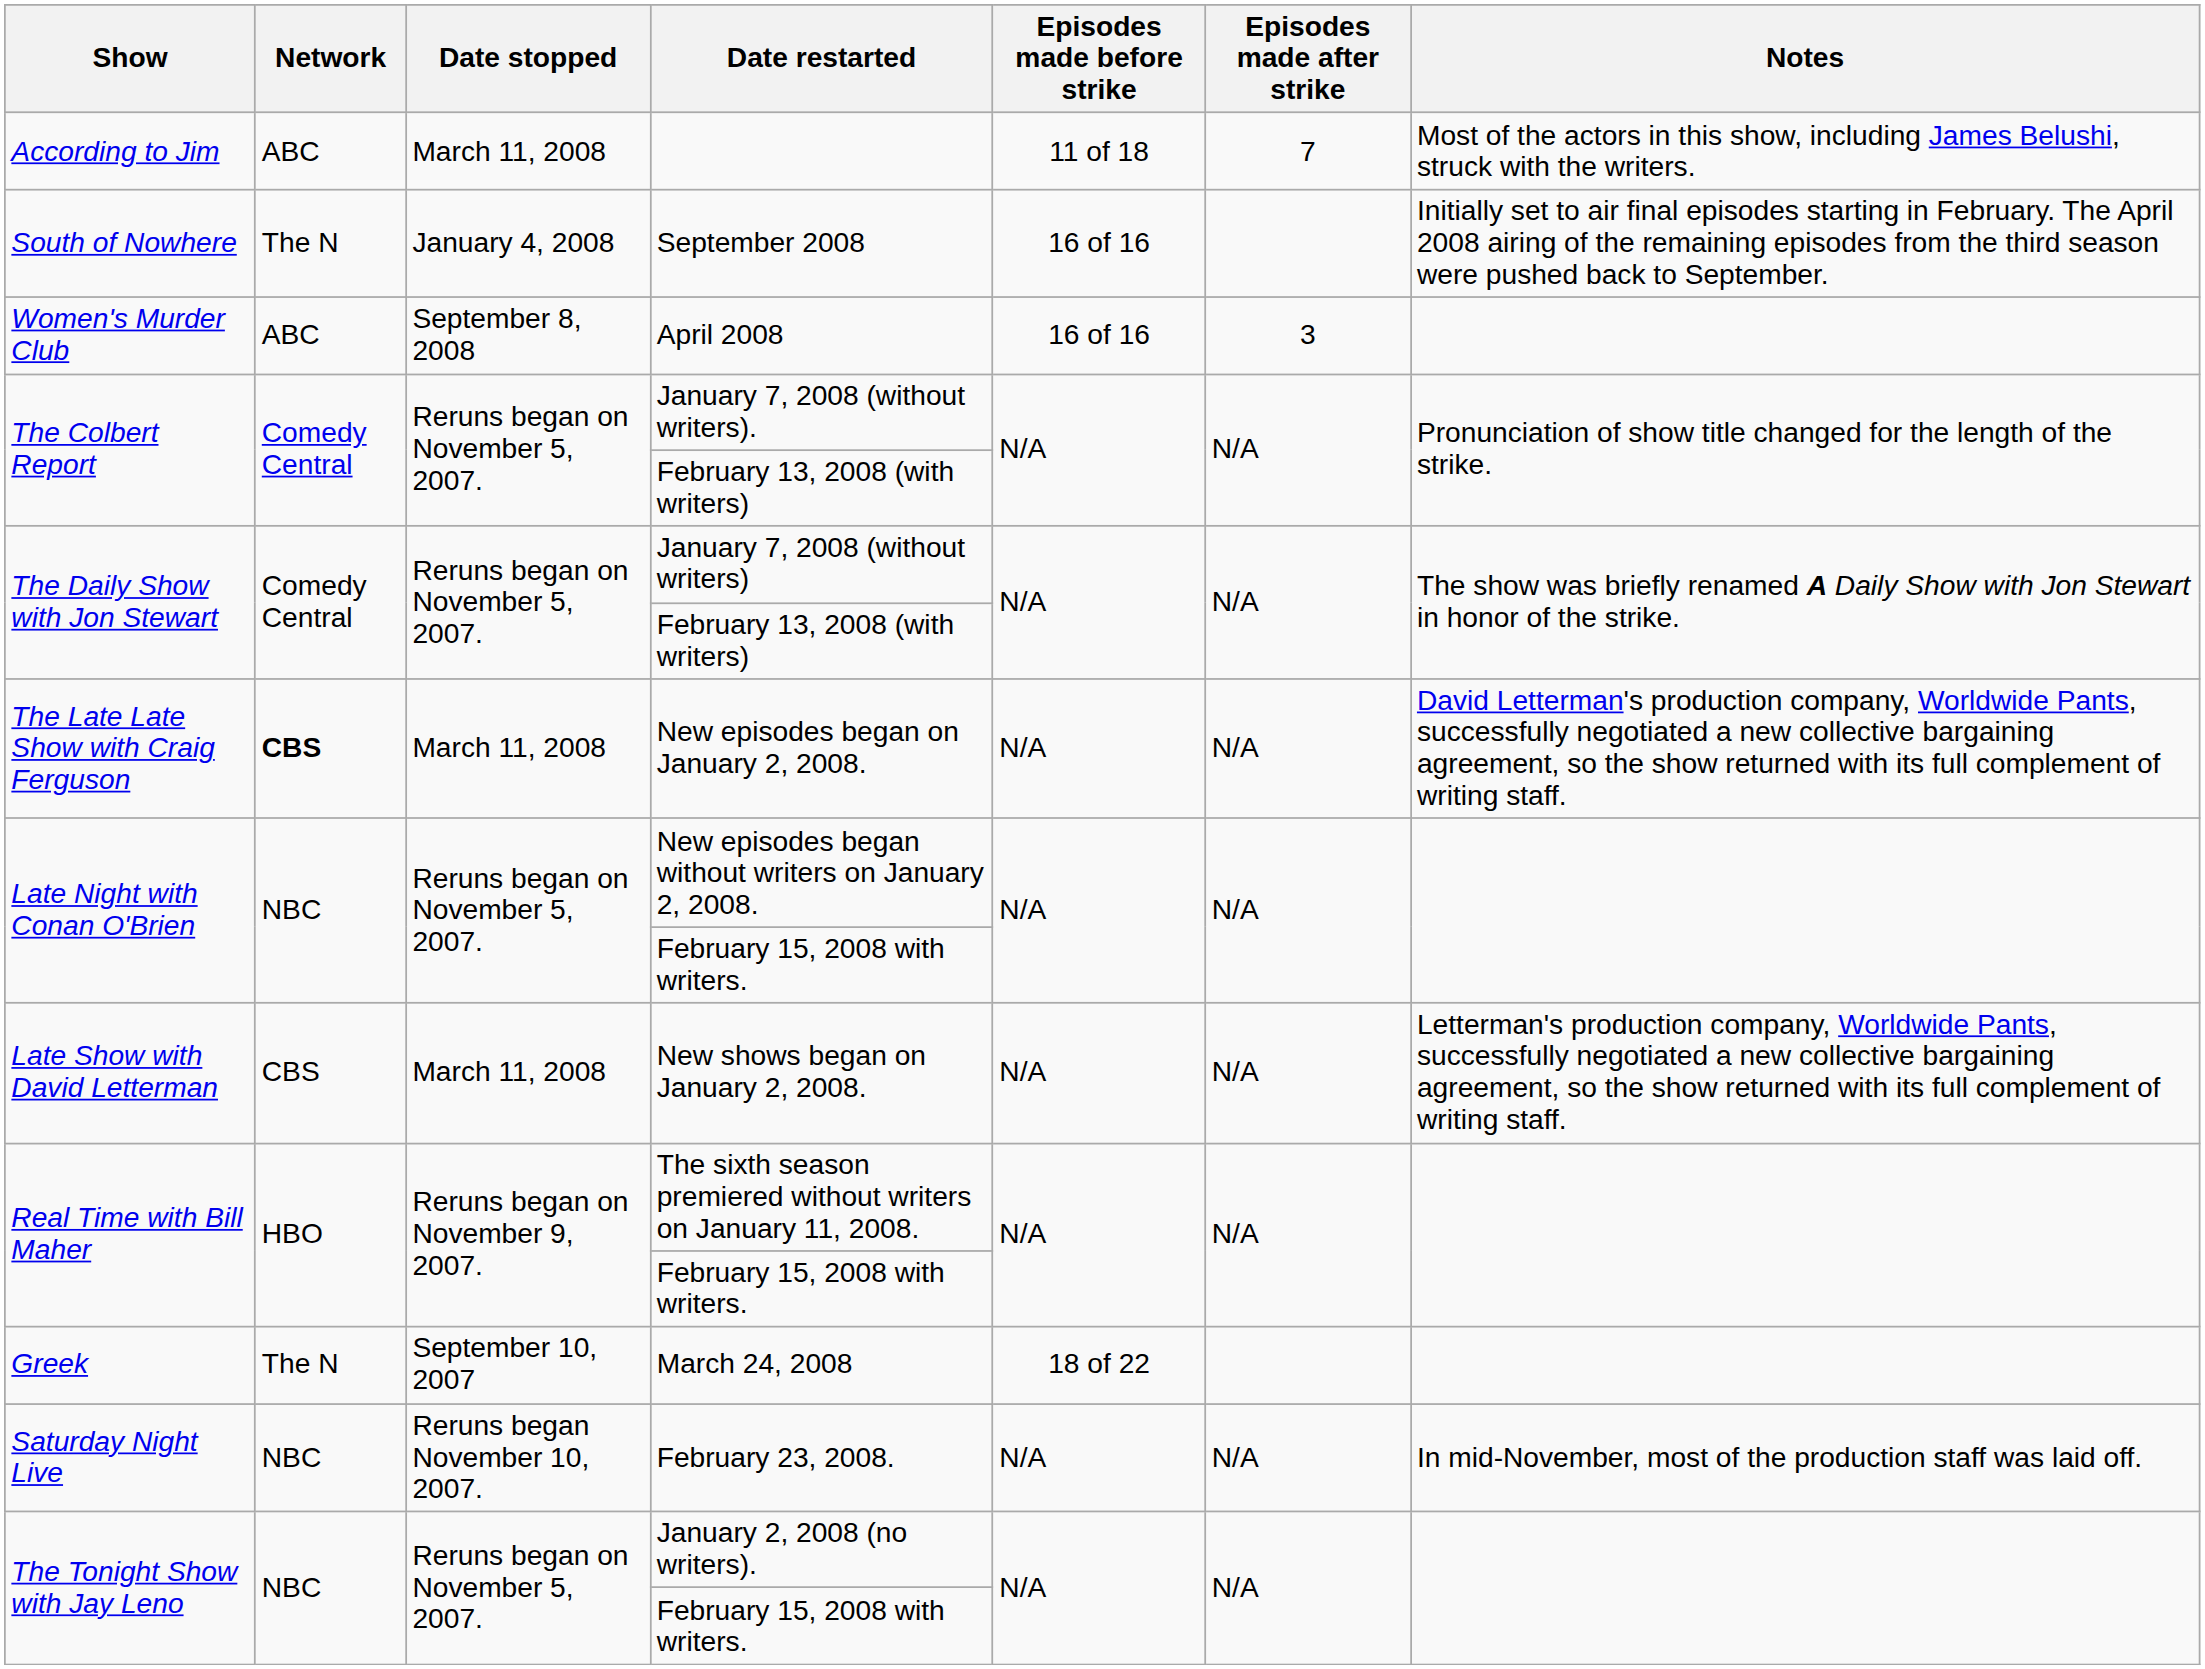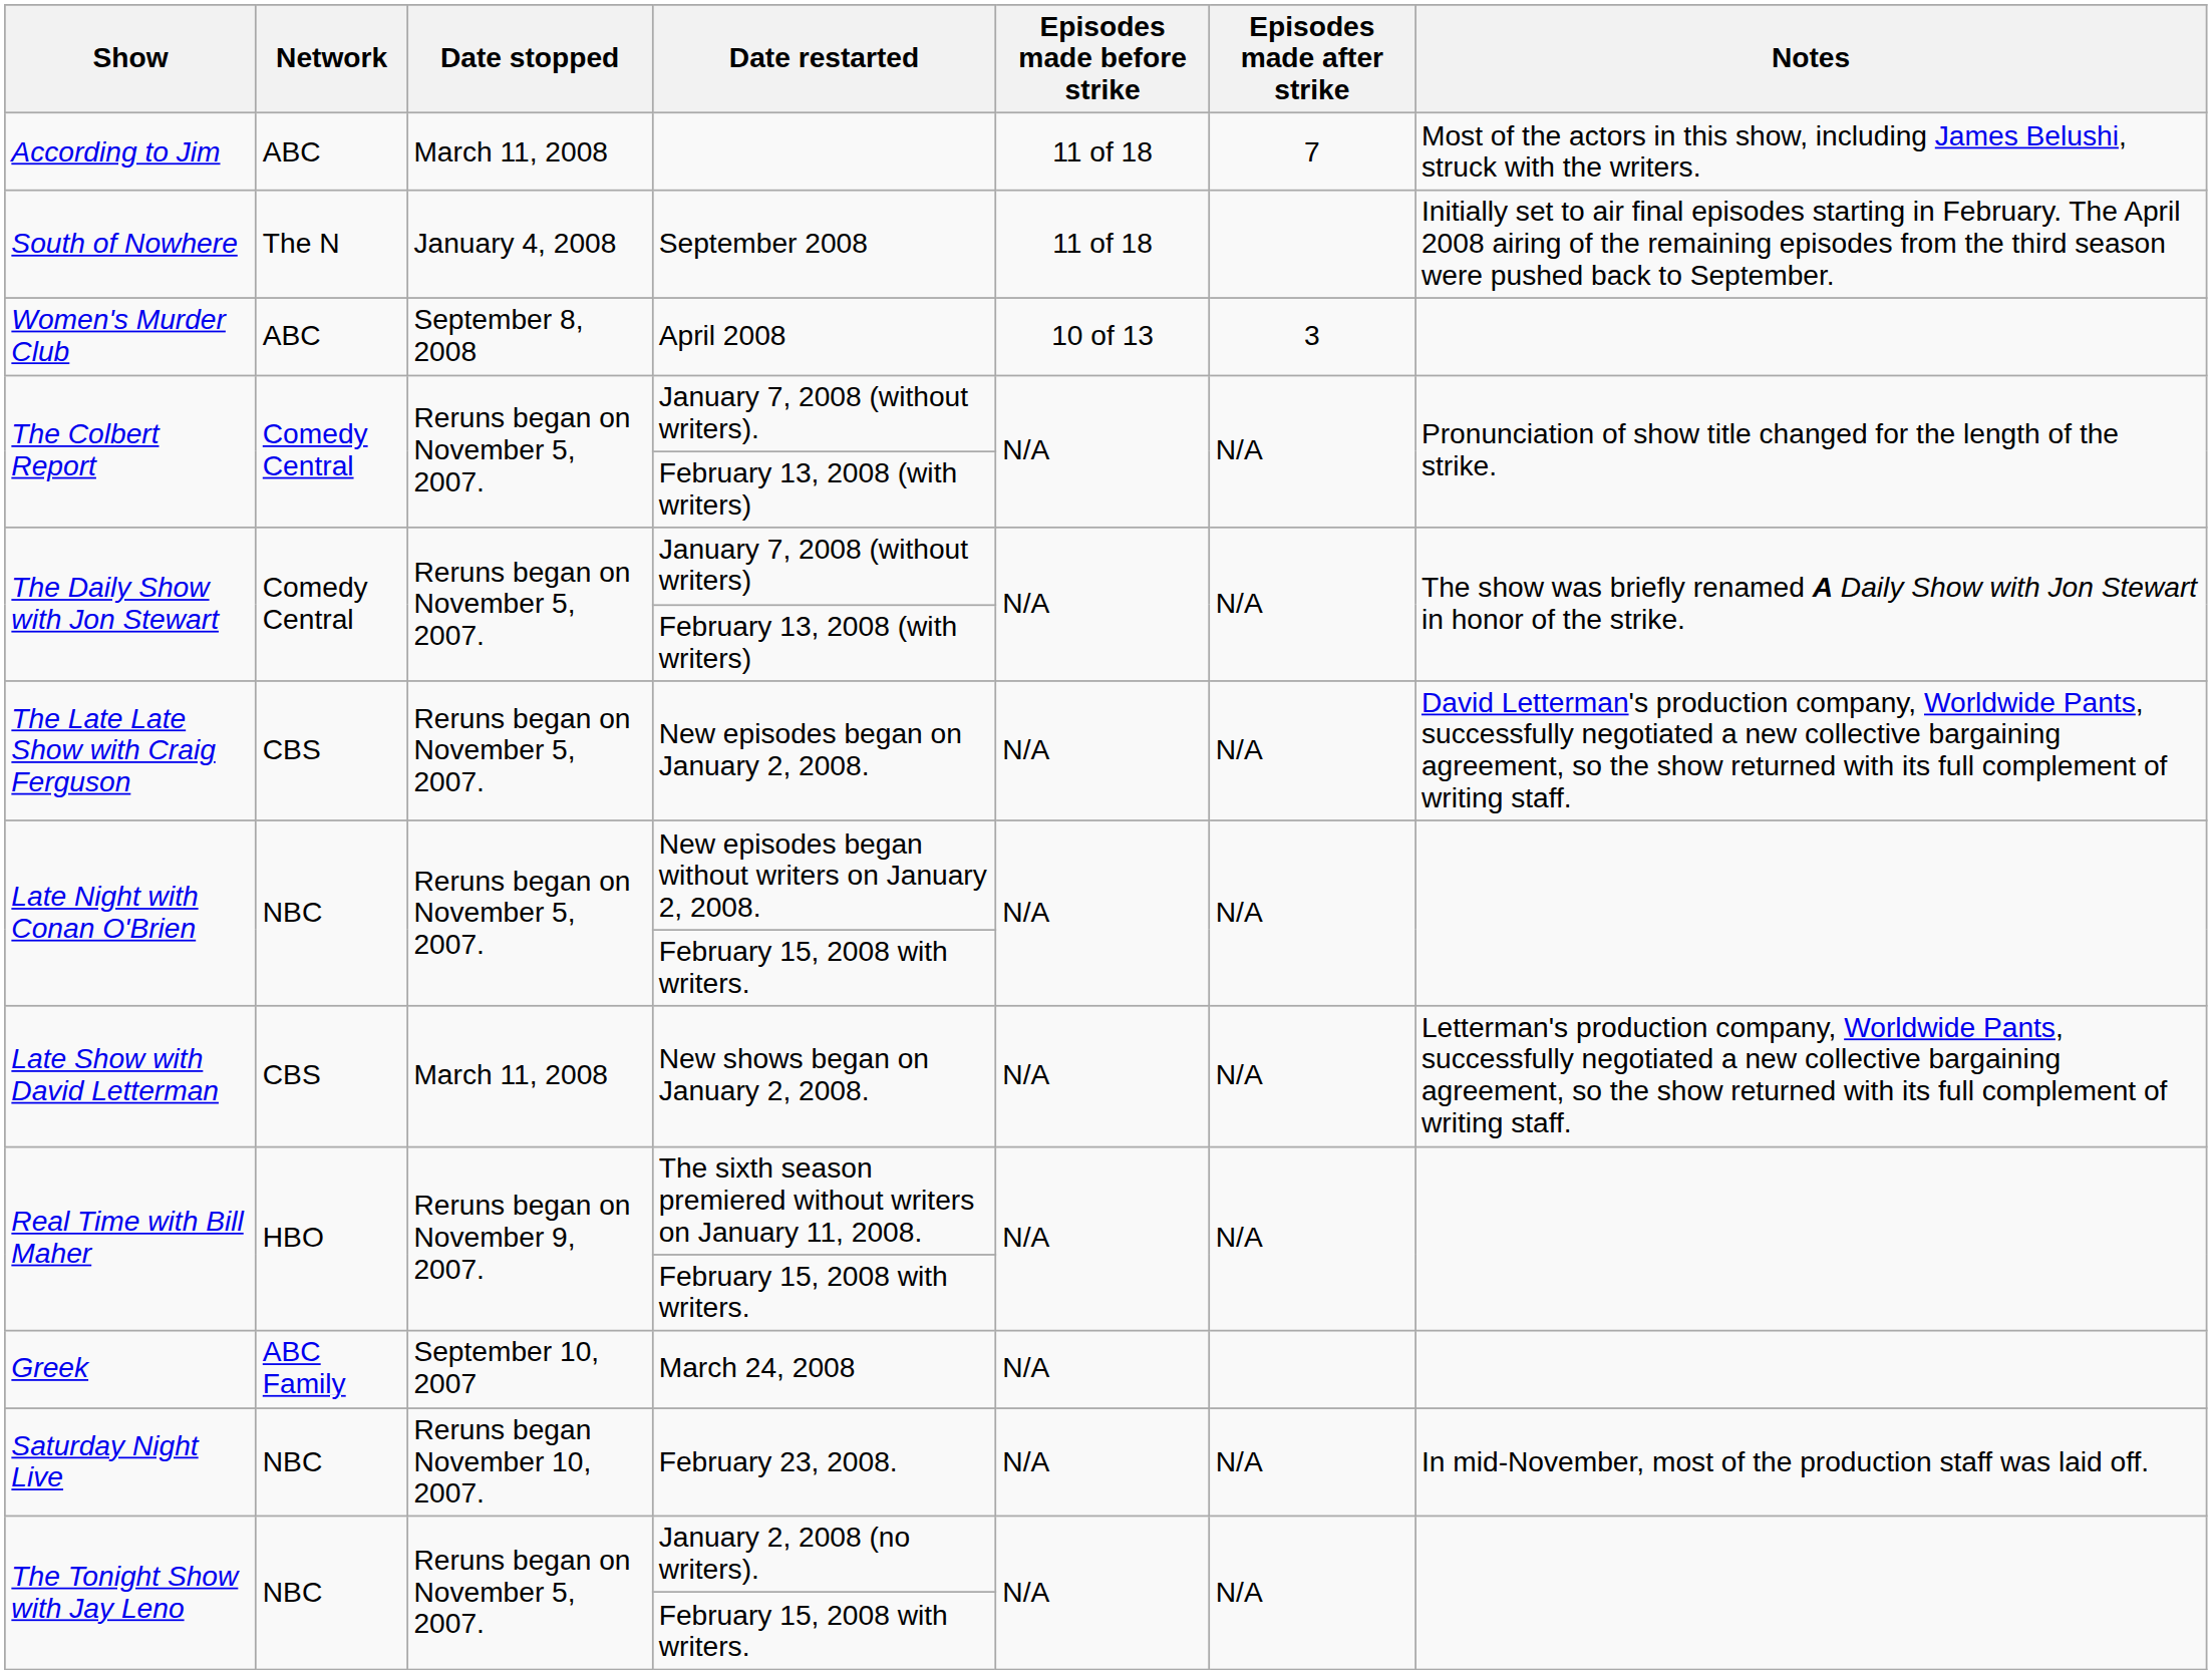 <table class="wikitable">
 <tr>
 <th>Show</th>
 <th>Network</th>
 <th>Date stopped</th>
 <th>Date restarted</th>
 <th>Episodes made before strike</th>
 <th>Episodes made after strike</th>
 <th>Notes</th>
 </tr>
 <tr>
 <td><em><a href='#'>According to Jim</a></em></td>
 <td>ABC</td>
 <td>March 11, 2008</td>
 <td></td>
 <td style="text-align:center;">11 of 18</td>
 <td style="text-align:center;">7</td>
 <td>Most of the actors in this show, including <a href='#'>James Belushi</a>, struck with the writers.</td>
 </tr>
 <tr>
 <td><em><a href='#'>South of Nowhere</a></em></td>
 <td>The N</td>
 <td>January 4, 2008</td>
 <td>September 2008</td>
-<td style="text-align:center;">16 of 16</td>
+<td style="text-align:center;">11 of 18</td>
 <td></td>
 <td>Initially set to air final episodes starting in February. The April 2008 airing of the remaining episodes from the third season were pushed back to September.</td>
 </tr>
 <tr>
 <td><em><a href='#'>Women's Murder Club</a></em></td>
 <td>ABC</td>
 <td>September 8, 2008</td>
 <td>April 2008</td>
-<td style="text-align:center;">16 of 16</td>
+<td style="text-align:center;">10 of 13</td>
 <td style="text-align:center;">3</td>
 <td></td>
 </tr>
 <tr>
 <td rowspan="2"><em><a href='#'>The Colbert Report</a></em></td>
 <td rowspan="2"><a href='#'>Comedy Central</a></td>
 <td rowspan="2">Reruns began on November 5, 2007.</td>
 <td>January 7, 2008 (without writers).</td>
 <td rowspan="2">N/A</td>
 <td rowspan="2">N/A</td>
 <td rowspan="2">Pronunciation of show title changed for the length of the strike.</td>
 </tr>
 <tr>
 <td>February 13, 2008 (with writers)</td>
 </tr>
 <tr>
 <td rowspan="2"><em><a href='#'>The Daily Show with Jon Stewart</a></em></td>
 <td rowspan="2">Comedy Central</td>
 <td rowspan="2">Reruns began on November 5, 2007.</td>
 <td>January 7, 2008 (without writers)</td>
 <td rowspan="2">N/A</td>
 <td rowspan="2">N/A</td>
 <td rowspan="2">The show was briefly renamed <strong><em>A</em></strong> <em>Daily Show with Jon Stewart</em> in honor of the strike.</td>
 </tr>
 <tr>
 <td>February 13, 2008 (with writers)</td>
 </tr>
 <tr>
 <td><em><a href='#'>The Late Late Show with Craig Ferguson</a></em></td>
-<td><strong>CBS</strong></td>
-<td>March 11, 2008</td>
+<td>CBS</td>
+<td>Reruns began on November 5, 2007.</td>
 <td>New episodes began on January 2, 2008.</td>
 <td>N/A</td>
 <td>N/A</td>
 <td><a href='#'>David Letterman</a>'s production company, <a href='#'>Worldwide Pants</a>, successfully negotiated a new collective bargaining agreement, so the show returned with its full complement of writing staff.</td>
 </tr>
 <tr>
 <td rowspan="2"><em><a href='#'>Late Night with Conan O'Brien</a></em></td>
 <td rowspan="2">NBC</td>
 <td rowspan="2">Reruns began on November 5, 2007.</td>
 <td>New episodes began without writers on January 2, 2008.</td>
 <td rowspan="2">N/A</td>
 <td rowspan="2">N/A</td>
 <td rowspan="2"></td>
 </tr>
 <tr>
 <td>February 15, 2008 with writers.</td>
 </tr>
 <tr>
 <td><em><a href='#'>Late Show with David Letterman</a></em></td>
 <td>CBS</td>
 <td>March 11, 2008</td>
 <td>New shows began on January 2, 2008.</td>
 <td>N/A</td>
 <td>N/A</td>
 <td>Letterman's production company, <a href='#'>Worldwide Pants</a>, successfully negotiated a new collective bargaining agreement, so the show returned with its full complement of writing staff.</td>
 </tr>
 <tr>
 <td rowspan="2"><em><a href='#'>Real Time with Bill Maher</a></em></td>
 <td rowspan="2">HBO</td>
 <td rowspan="2">Reruns began on November 9, 2007.</td>
 <td>The sixth season premiered without writers on January 11, 2008.</td>
 <td rowspan="2">N/A</td>
 <td rowspan="2">N/A</td>
 <td rowspan="2"></td>
 </tr>
 <tr>
 <td>February 15, 2008 with writers.</td>
 </tr>
 <tr>
 <td><em><a href='#'>Greek</a></em></td>
-<td>The N</td>
+<td><a href='#'>ABC Family</a></td>
 <td>September 10, 2007</td>
 <td>March 24, 2008</td>
-<td style="text-align:center;">18 of 22</td>
+<td>N/A</td>
 <td></td>
 <td></td>
 </tr>
 <tr>
 <td><em><a href='#'>Saturday Night Live</a></em></td>
 <td>NBC</td>
 <td>Reruns began November 10, 2007.</td>
 <td>February 23, 2008.</td>
 <td>N/A</td>
 <td>N/A</td>
 <td>In mid-November, most of the production staff was laid off.</td>
 </tr>
 <tr>
 <td rowspan="2"><em><a href='#'>The Tonight Show with Jay Leno</a></em></td>
 <td rowspan="2">NBC</td>
 <td rowspan="2">Reruns began on November 5, 2007.</td>
 <td>January 2, 2008 (no writers).</td>
 <td rowspan="2">N/A</td>
 <td rowspan="2">N/A</td>
 <td rowspan="2"></td>
 </tr>
 <tr>
 <td>February 15, 2008 with writers.</td>
 </tr>
 </table>
